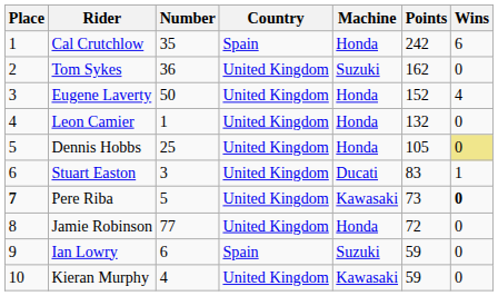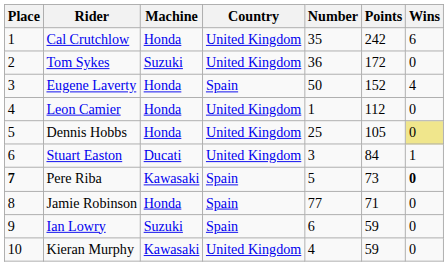 <table class="wikitable" style="font-size: 95%;">
 <tr>
 <th>Place</th>
 <th>Rider</th>
+<th>Machine</th>
+<th>Country</th>
 <th>Number</th>
-<th>Country</th>
-<th>Machine</th>
 <th>Points</th>
 <th>Wins</th>
 </tr>
 <tr>
 <td>1</td>
 <td> <a href='#'>Cal Crutchlow</a></td>
+<td><a href='#'>Honda</a></td>
+<td><a href='#'>United Kingdom</a></td>
 <td>35</td>
-<td><a href='#'>Spain</a></td>
-<td><a href='#'>Honda</a></td>
 <td>242</td>
 <td>6</td>
 </tr>
 <tr>
 <td>2</td>
 <td> <a href='#'>Tom Sykes</a></td>
+<td><a href='#'>Suzuki</a></td>
+<td><a href='#'>United Kingdom</a></td>
 <td>36</td>
-<td><a href='#'>United Kingdom</a></td>
-<td><a href='#'>Suzuki</a></td>
-<td>162</td>
+<td>172</td>
 <td>0</td>
 </tr>
 <tr>
 <td>3</td>
 <td> <a href='#'>Eugene Laverty</a></td>
+<td><a href='#'>Honda</a></td>
+<td><a href='#'>Spain</a></td>
 <td>50</td>
-<td><a href='#'>United Kingdom</a></td>
-<td><a href='#'>Honda</a></td>
 <td>152</td>
 <td>4</td>
 </tr>
 <tr>
 <td>4</td>
 <td> <a href='#'>Leon Camier</a></td>
+<td><a href='#'>Honda</a></td>
+<td><a href='#'>United Kingdom</a></td>
 <td>1</td>
-<td><a href='#'>United Kingdom</a></td>
-<td><a href='#'>Honda</a></td>
-<td>132</td>
+<td>112</td>
 <td>0</td>
 </tr>
 <tr>
 <td>5</td>
 <td> Dennis Hobbs</td>
+<td><a href='#'>Honda</a></td>
+<td><a href='#'>United Kingdom</a></td>
 <td>25</td>
-<td><a href='#'>United Kingdom</a></td>
-<td><a href='#'>Honda</a></td>
 <td>105</td>
 <td style="background: khaki;">0</td>
 </tr>
 <tr>
 <td>6</td>
 <td> <a href='#'>Stuart Easton</a></td>
+<td><a href='#'>Ducati</a></td>
+<td><a href='#'>United Kingdom</a></td>
 <td>3</td>
-<td><a href='#'>United Kingdom</a></td>
-<td><a href='#'>Ducati</a></td>
-<td>83</td>
+<td>84</td>
 <td>1</td>
 </tr>
 <tr>
 <td><strong>7</strong></td>
 <td> Pere Riba</td>
+<td><a href='#'>Kawasaki</a></td>
+<td><a href='#'>Spain</a></td>
 <td>5</td>
-<td><a href='#'>United Kingdom</a></td>
-<td><a href='#'>Kawasaki</a></td>
 <td>73</td>
 <td><strong>0</strong></td>
 </tr>
 <tr>
 <td>8</td>
 <td> Jamie Robinson</td>
+<td><a href='#'>Honda</a></td>
+<td><a href='#'>Spain</a></td>
 <td>77</td>
-<td><a href='#'>United Kingdom</a></td>
-<td><a href='#'>Honda</a></td>
-<td>72</td>
+<td>71</td>
 <td>0</td>
 </tr>
 <tr>
 <td>9</td>
 <td> <a href='#'>Ian Lowry</a></td>
+<td><a href='#'>Suzuki</a></td>
+<td><a href='#'>Spain</a></td>
 <td>6</td>
-<td><a href='#'>Spain</a></td>
-<td><a href='#'>Suzuki</a></td>
 <td>59</td>
 <td>0</td>
 </tr>
 <tr>
 <td>10</td>
 <td> Kieran Murphy</td>
+<td><a href='#'>Kawasaki</a></td>
+<td><a href='#'>United Kingdom</a></td>
 <td>4</td>
-<td><a href='#'>United Kingdom</a></td>
-<td><a href='#'>Kawasaki</a></td>
 <td>59</td>
 <td>0</td>
 </tr>
 </table>
